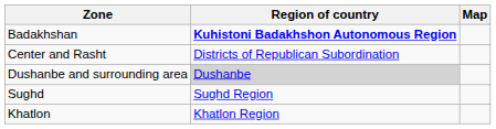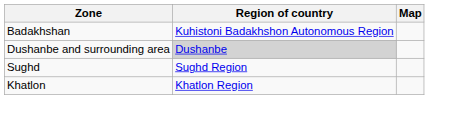 <table class="wikitable">
 <tr>
 <th>Zone</th>
 <th>Region of country</th>
 <th>Map</th>
 </tr>
 <tr>
 <td>Badakhshan</td>
-<td><strong><a href='#'>Kuhistoni Badakhshon Autonomous Region</a></strong></td>
-<td></td>
-</tr>
-<tr>
-<td>Center and Rasht</td>
-<td><a href='#'>Districts of Republican Subordination</a></td>
+<td><a href='#'>Kuhistoni Badakhshon Autonomous Region</a></td>
 <td></td>
 </tr>
 <tr>
 <td>Dushanbe and surrounding area</td>
 <td style="background: lightgrey;"><a href='#'>Dushanbe</a></td>
 <td></td>
 </tr>
 <tr>
 <td>Sughd</td>
 <td><a href='#'>Sughd Region</a></td>
 <td></td>
 </tr>
 <tr>
 <td>Khatlon</td>
 <td><a href='#'>Khatlon Region</a></td>
 <td></td>
 </tr>
 </table>
